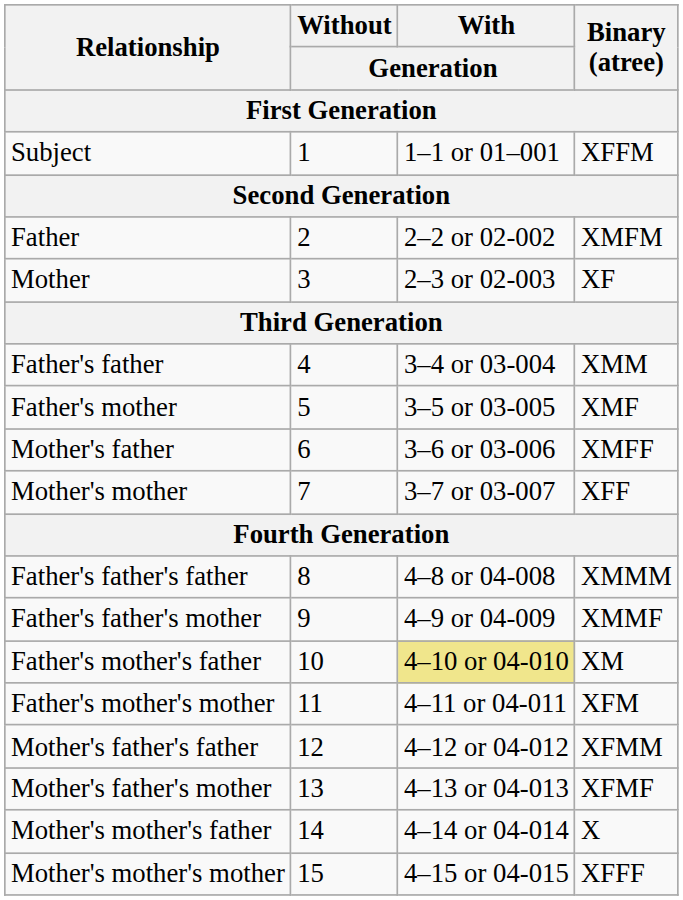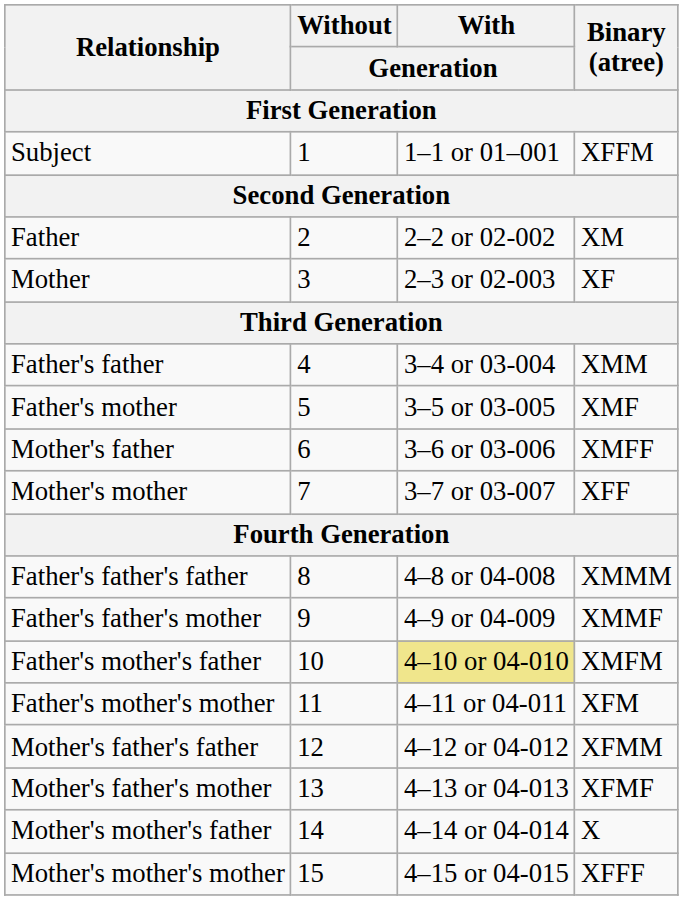 <table class=wikitable>
 <tr>
 <th rowspan=2>Relationship</th>
 <th>Without</th>
 <th>With</th>
 <th rowspan=2>Binary<br>(atree)</th>
 </tr>
 <tr>
 <th colspan=2>Generation</th>
 </tr>
 <tr>
 <th colspan=4>First Generation</th>
 </tr>
 <tr>
 <td>Subject</td>
 <td>1</td>
 <td>1–1 or 01–001</td>
 <td>XFFM</td>
 </tr>
 <tr>
 <th colspan=4>Second Generation</th>
 </tr>
 <tr>
 <td>Father</td>
 <td>2</td>
 <td>2–2 or 02-002</td>
-<td>XMFM</td>
+<td>XM</td>
 </tr>
 <tr>
 <td>Mother</td>
 <td>3</td>
 <td>2–3 or 02-003</td>
 <td>XF</td>
 </tr>
 <tr>
 <th colspan=4>Third Generation</th>
 </tr>
 <tr>
 <td>Father's father</td>
 <td>4</td>
 <td>3–4 or 03-004</td>
 <td>XMM</td>
 </tr>
 <tr>
 <td>Father's mother</td>
 <td>5</td>
 <td>3–5 or 03-005</td>
 <td>XMF</td>
 </tr>
 <tr>
 <td>Mother's father</td>
 <td>6</td>
 <td>3–6 or 03-006</td>
 <td>XMFF</td>
 </tr>
 <tr>
 <td>Mother's mother</td>
 <td>7</td>
 <td>3–7 or 03-007</td>
 <td>XFF</td>
 </tr>
 <tr>
 <th colspan=4>Fourth Generation</th>
 </tr>
 <tr>
 <td>Father's father's father</td>
 <td>8</td>
 <td>4–8 or 04-008</td>
 <td>XMMM</td>
 </tr>
 <tr>
 <td>Father's father's mother</td>
 <td>9</td>
 <td>4–9 or 04-009</td>
 <td>XMMF</td>
 </tr>
 <tr>
 <td>Father's mother's father</td>
 <td>10</td>
 <td style="background: khaki;">4–10 or 04-010</td>
-<td>XM</td>
+<td>XMFM</td>
 </tr>
 <tr>
 <td>Father's mother's mother</td>
 <td>11</td>
 <td>4–11 or 04-011</td>
 <td>XFM</td>
 </tr>
 <tr>
 <td>Mother's father's father</td>
 <td>12</td>
 <td>4–12 or 04-012</td>
 <td>XFMM</td>
 </tr>
 <tr>
 <td>Mother's father's mother</td>
 <td>13</td>
 <td>4–13 or 04-013</td>
 <td>XFMF</td>
 </tr>
 <tr>
 <td>Mother's mother's father</td>
 <td>14</td>
 <td>4–14 or 04-014</td>
 <td>X</td>
 </tr>
 <tr>
 <td>Mother's mother's mother</td>
 <td>15</td>
 <td>4–15 or 04-015</td>
 <td>XFFF</td>
 </tr>
 </table>
